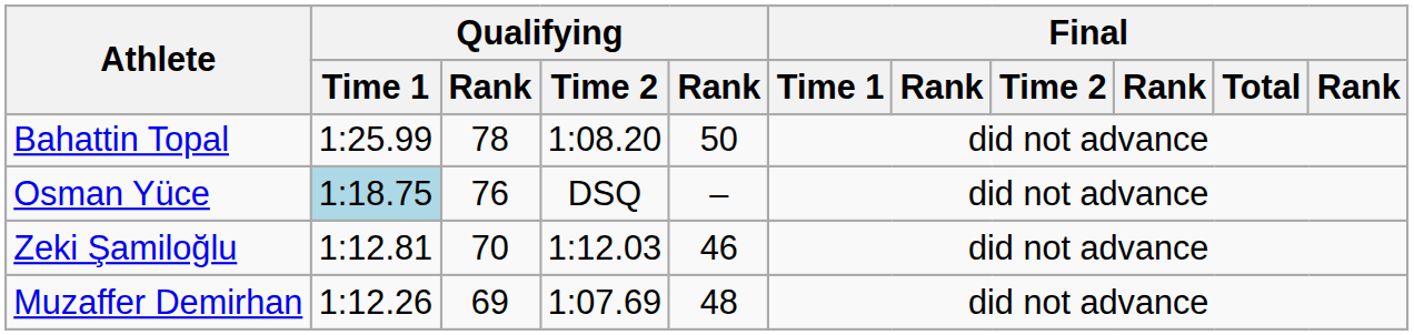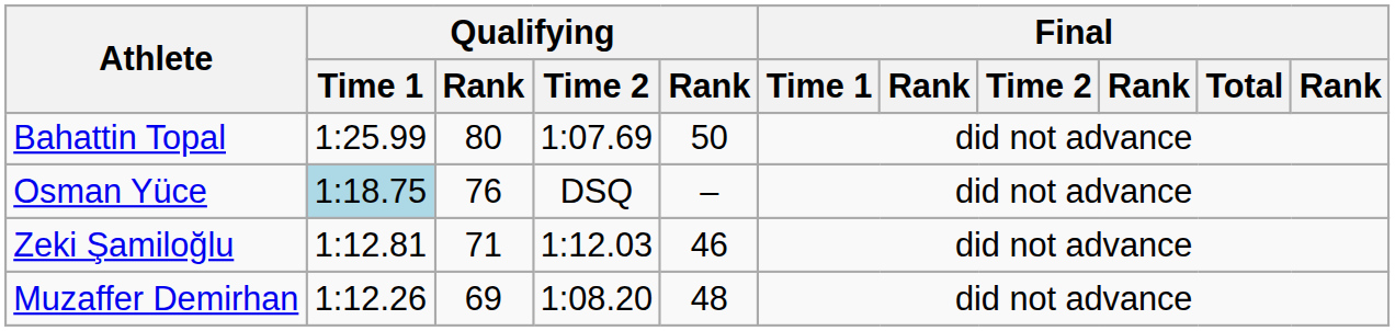 <table class="wikitable" style="font-size:90%">
 <tr>
 <th rowspan="2">Athlete</th>
 <th colspan="4">Qualifying</th>
 <th colspan="6">Final</th>
 </tr>
 <tr>
 <th>Time 1</th>
 <th>Rank</th>
 <th>Time 2</th>
 <th>Rank</th>
 <th>Time 1</th>
 <th>Rank</th>
 <th>Time 2</th>
 <th>Rank</th>
 <th>Total</th>
 <th>Rank</th>
 </tr>
 <tr>
 <td><a href='#'>Bahattin Topal</a></td>
 <td align="center">1:25.99</td>
-<td align="center">78</td>
-<td align="center">1:08.20</td>
+<td align="center">80</td>
+<td align="center">1:07.69</td>
 <td align="center">50</td>
 <td align="center" colspan="6">did not advance</td>
 </tr>
 <tr>
 <td><a href='#'>Osman Yüce</a></td>
 <td align="center" style="background: lightblue;">1:18.75</td>
 <td align="center">76</td>
 <td align="center">DSQ</td>
 <td align="center">–</td>
 <td align="center" colspan="6">did not advance</td>
 </tr>
 <tr>
 <td><a href='#'>Zeki Şamiloğlu</a></td>
 <td align="center">1:12.81</td>
-<td align="center">70</td>
+<td align="center">71</td>
 <td align="center">1:12.03</td>
 <td align="center">46</td>
 <td align="center" colspan="6">did not advance</td>
 </tr>
 <tr>
 <td><a href='#'>Muzaffer Demirhan</a></td>
 <td align="center">1:12.26</td>
 <td align="center">69</td>
-<td align="center">1:07.69</td>
+<td align="center">1:08.20</td>
 <td align="center">48</td>
 <td align="center" colspan="6">did not advance</td>
 </tr>
 </table>
